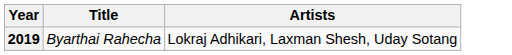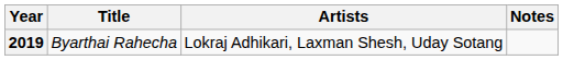 <table class="wikitable sortable plainrowheaders">
 <tr>
 <th scope="col">Year</th>
 <th scope="col">Title</th>
 <th scope="col">Artists</th>
+<th scope="col" class="unsortable">Notes</th>
 </tr>
 <tr>
 <th scope="row">2019</th>
 <td><em>Byarthai Rahecha</em></td>
 <td>Lokraj Adhikari, Laxman Shesh, Uday Sotang</td>
+<td style="text-align: center;"></td>
 </tr>
 </table>
